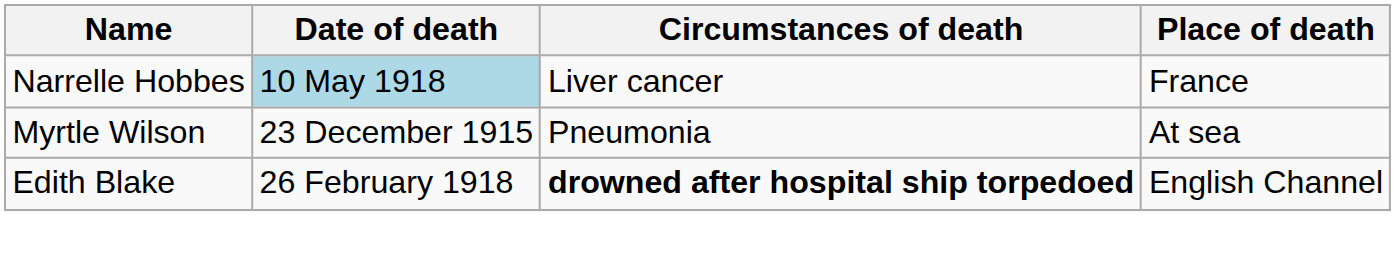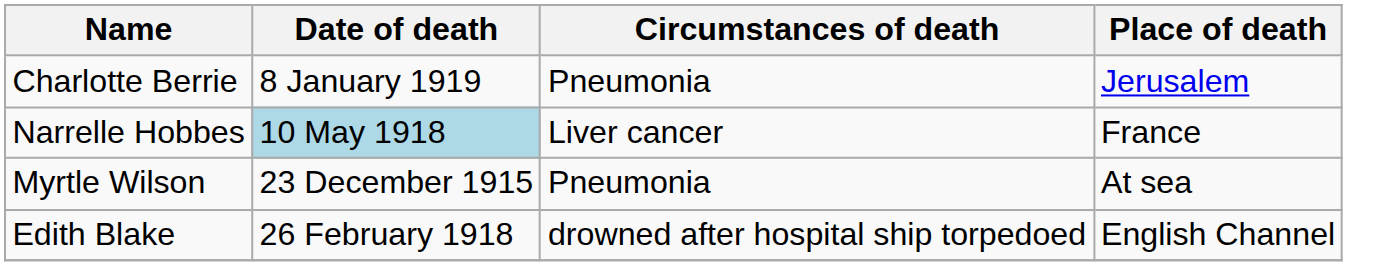 <table class="wikitable">
 <tr>
 <th>Name</th>
 <th>Date of death</th>
 <th>Circumstances of death</th>
 <th>Place of death</th>
+</tr>
+<tr>
+<td>Charlotte Berrie</td>
+<td>8 January 1919</td>
+<td>Pneumonia</td>
+<td><a href='#'>Jerusalem</a></td>
 </tr>
 <tr>
 <td>Narrelle Hobbes</td>
 <td style="background: lightblue;">10 May 1918</td>
 <td>Liver cancer</td>
 <td>France</td>
 </tr>
 <tr>
 <td>Myrtle Wilson</td>
 <td>23 December 1915</td>
 <td>Pneumonia</td>
 <td>At sea</td>
 </tr>
 <tr>
 <td>Edith Blake</td>
 <td>26 February 1918</td>
-<td><strong>drowned after hospital ship torpedoed</strong></td>
+<td>drowned after hospital ship torpedoed</td>
 <td>English Channel </td>
 </tr>
 <tr>
 </tr>
 </table>
